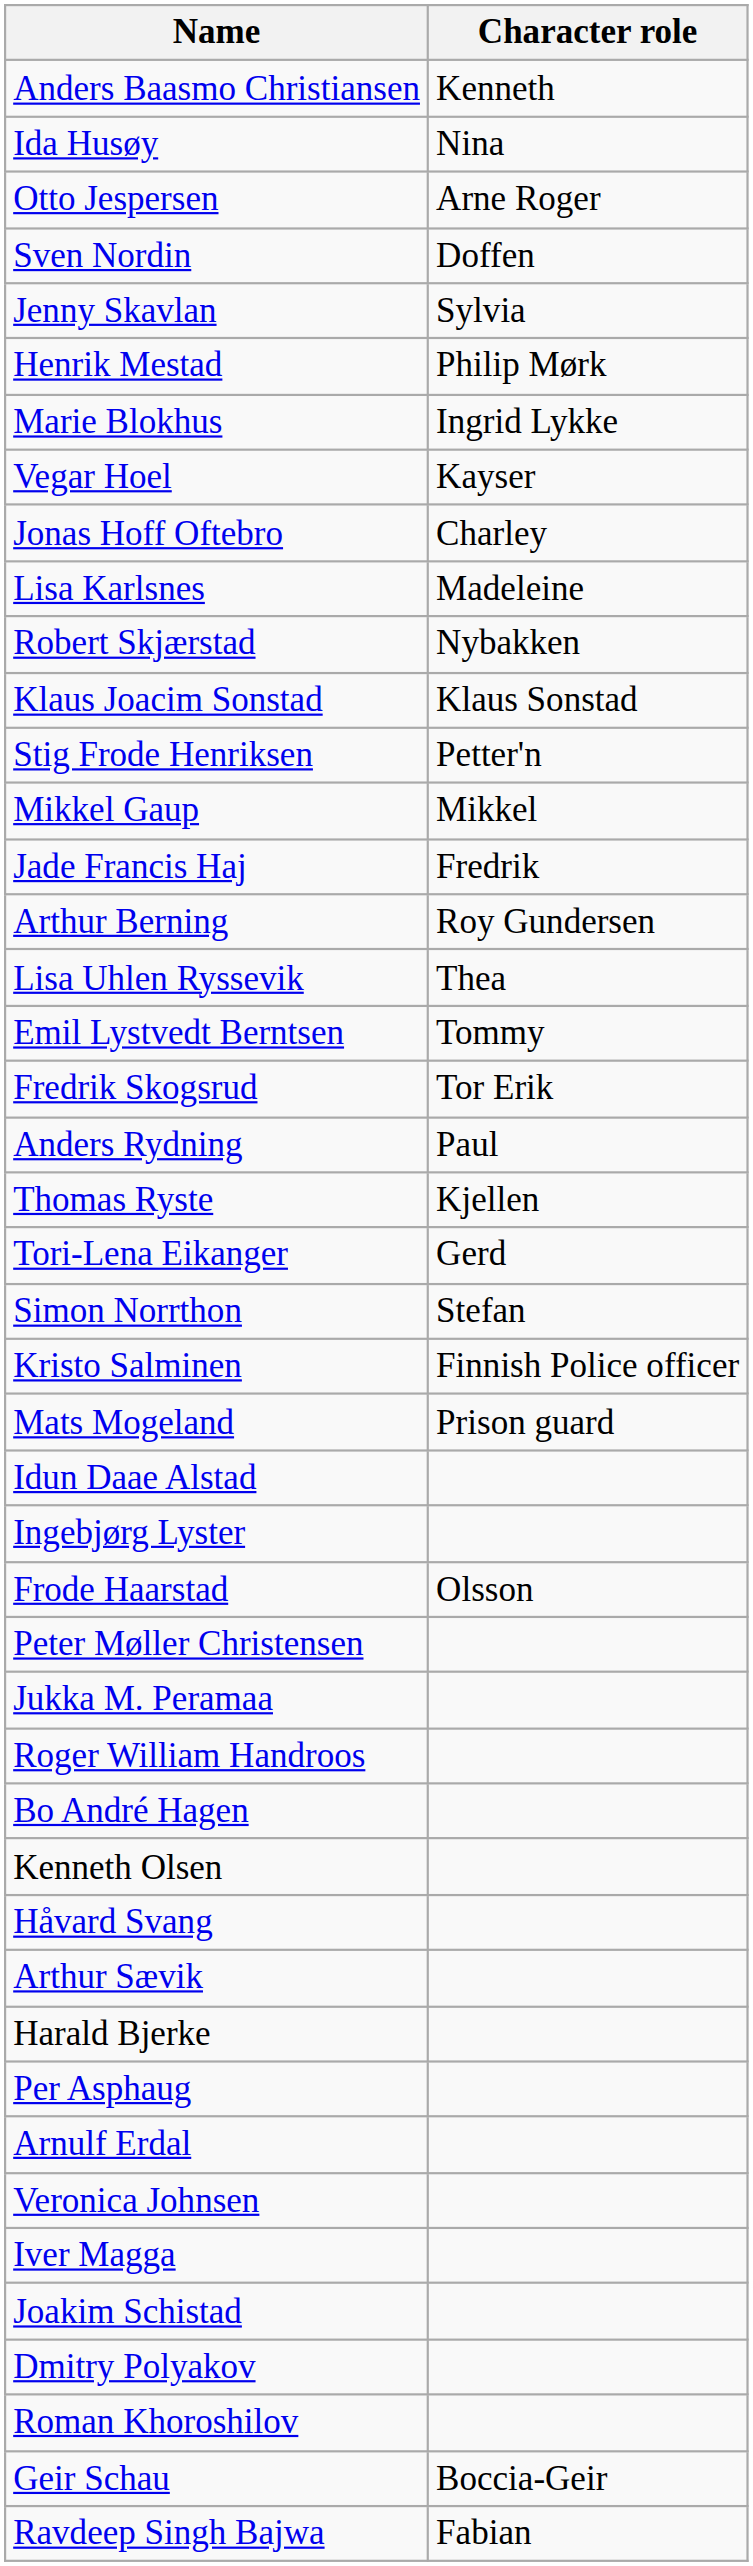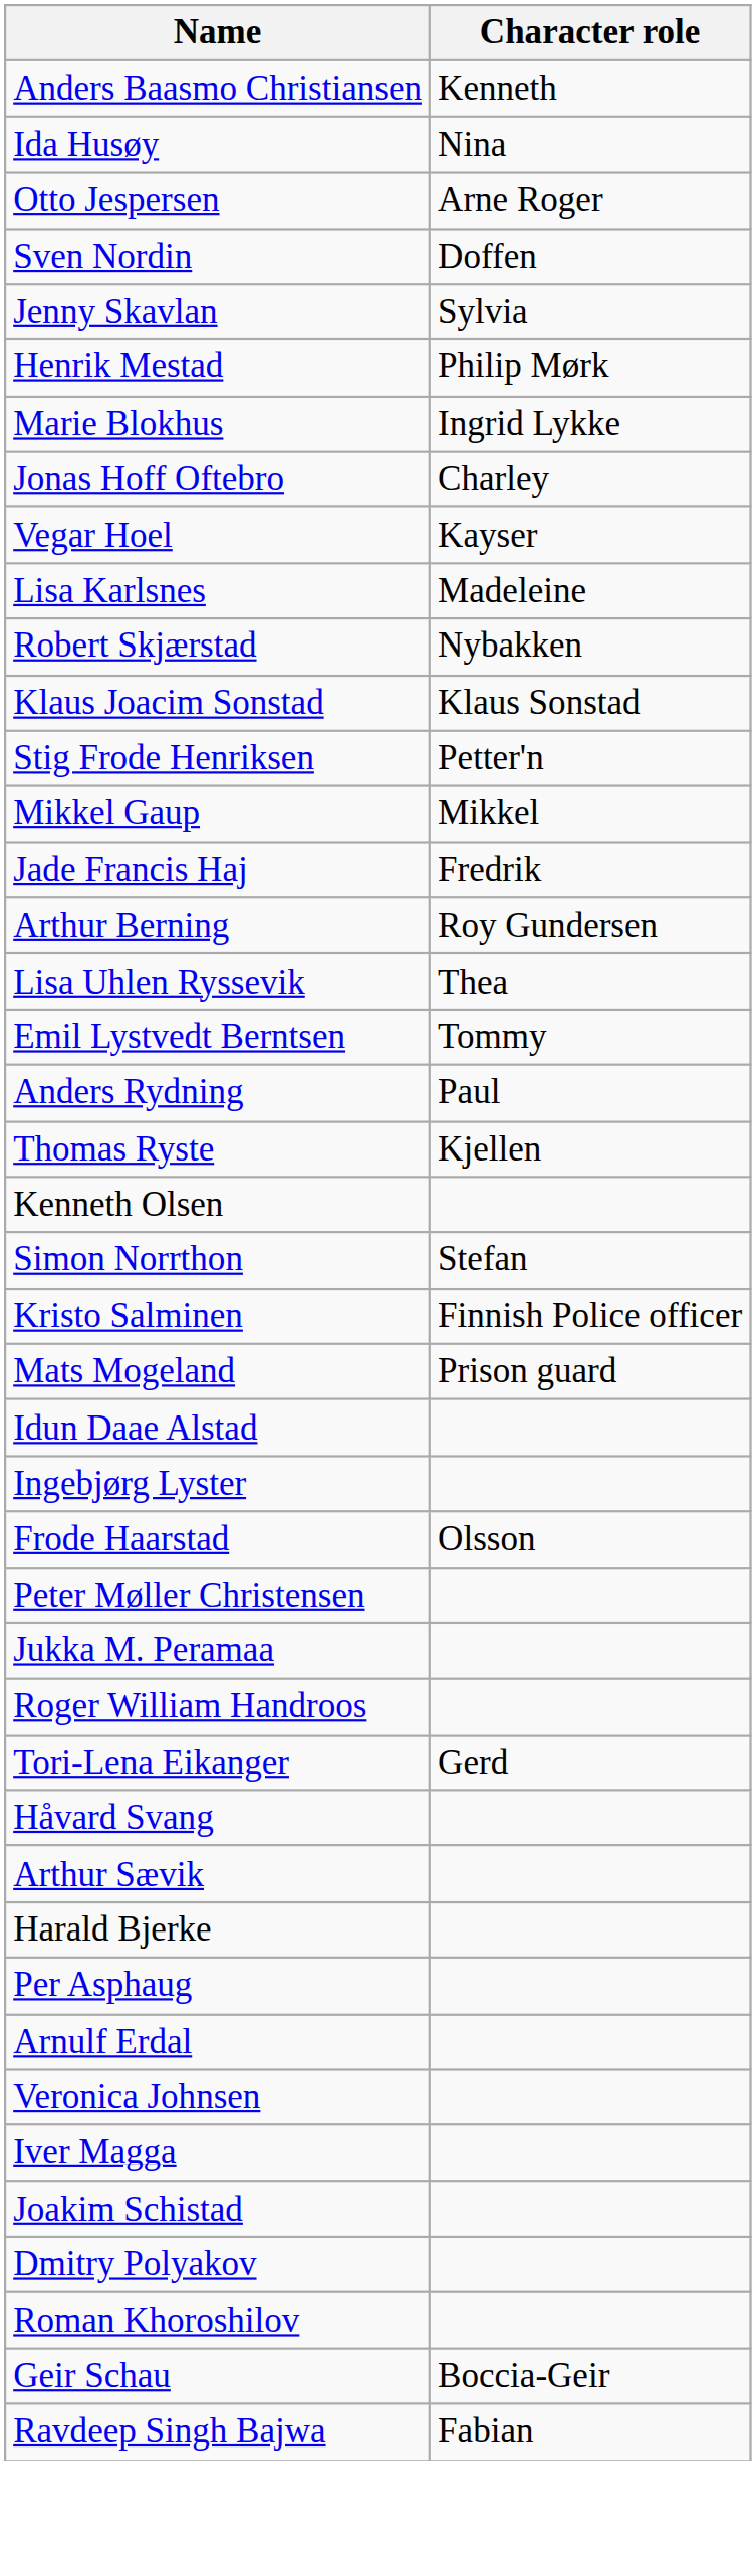 <table class="wikitable sortable mw-collapsible">
 <tr>
 <th>Name</th>
 <th>Character role</th>
 </tr>
 <tr>
 <td><a href='#'>Anders Baasmo Christiansen</a></td>
 <td>Kenneth</td>
 </tr>
 <tr>
 <td><a href='#'>Ida Husøy</a></td>
 <td>Nina</td>
 </tr>
 <tr>
 <td><a href='#'>Otto Jespersen</a></td>
 <td>Arne Roger</td>
 </tr>
 <tr>
 <td><a href='#'>Sven Nordin</a></td>
 <td>Doffen</td>
 </tr>
 <tr>
 <td><a href='#'>Jenny Skavlan</a></td>
 <td>Sylvia</td>
 </tr>
 <tr>
 <td><a href='#'>Henrik Mestad</a></td>
 <td>Philip Mørk</td>
 </tr>
 <tr>
 <td><a href='#'>Marie Blokhus</a></td>
 <td>Ingrid Lykke</td>
 </tr>
 <tr>
+<td><a href='#'>Jonas Hoff Oftebro</a></td>
+<td>Charley</td>
+</tr>
+<tr>
 <td><a href='#'>Vegar Hoel</a></td>
 <td>Kayser</td>
-</tr>
-<tr>
-<td><a href='#'>Jonas Hoff Oftebro</a></td>
-<td>Charley</td>
 </tr>
 <tr>
 <td><a href='#'>Lisa Karlsnes</a></td>
 <td>Madeleine</td>
 </tr>
 <tr>
 <td><a href='#'>Robert Skjærstad</a></td>
 <td>Nybakken</td>
 </tr>
 <tr>
 <td><a href='#'>Klaus Joacim Sonstad</a></td>
 <td>Klaus Sonstad</td>
 </tr>
 <tr>
 <td><a href='#'>Stig Frode Henriksen</a></td>
 <td>Petter'n</td>
 </tr>
 <tr>
 <td><a href='#'>Mikkel Gaup</a></td>
 <td>Mikkel</td>
 </tr>
 <tr>
 <td><a href='#'>Jade Francis Haj</a></td>
 <td>Fredrik</td>
 </tr>
 <tr>
 <td><a href='#'>Arthur Berning</a></td>
 <td>Roy Gundersen</td>
 </tr>
 <tr>
 <td><a href='#'>Lisa Uhlen Ryssevik</a></td>
 <td>Thea</td>
 </tr>
 <tr>
 <td><a href='#'>Emil Lystvedt Berntsen</a></td>
 <td>Tommy</td>
 </tr>
 <tr>
-<td><a href='#'>Fredrik Skogsrud</a></td>
-<td>Tor Erik</td>
-</tr>
-<tr>
 <td><a href='#'>Anders Rydning</a></td>
 <td>Paul</td>
 </tr>
 <tr>
 <td><a href='#'>Thomas Ryste</a></td>
 <td>Kjellen</td>
 </tr>
 <tr>
-<td><a href='#'>Tori-Lena Eikanger</a></td>
-<td>Gerd</td>
+<td>Kenneth Olsen</td>
+<td></td>
 </tr>
 <tr>
 <td><a href='#'>Simon Norrthon</a></td>
 <td>Stefan</td>
 </tr>
 <tr>
 <td><a href='#'>Kristo Salminen</a></td>
 <td>Finnish Police officer</td>
 </tr>
 <tr>
 <td><a href='#'>Mats Mogeland</a></td>
 <td>Prison guard</td>
 </tr>
 <tr>
 <td><a href='#'>Idun Daae Alstad</a></td>
 <td></td>
 </tr>
 <tr>
 <td><a href='#'>Ingebjørg Lyster</a></td>
 <td></td>
 </tr>
 <tr>
 <td><a href='#'>Frode Haarstad</a></td>
 <td>Olsson</td>
 </tr>
 <tr>
 <td><a href='#'>Peter Møller Christensen</a></td>
 <td></td>
 </tr>
 <tr>
 <td><a href='#'>Jukka M. Peramaa</a></td>
 <td></td>
 </tr>
 <tr>
 <td><a href='#'>Roger William Handroos</a></td>
 <td></td>
 </tr>
 <tr>
-<td><a href='#'>Bo André Hagen</a></td>
-<td></td>
-</tr>
-<tr>
-<td>Kenneth Olsen</td>
-<td></td>
+<td><a href='#'>Tori-Lena Eikanger</a></td>
+<td>Gerd</td>
 </tr>
 <tr>
 <td><a href='#'>Håvard Svang</a></td>
 <td></td>
 </tr>
 <tr>
 <td><a href='#'>Arthur Sævik</a></td>
 <td></td>
 </tr>
 <tr>
 <td>Harald Bjerke</td>
 <td></td>
 </tr>
 <tr>
 <td><a href='#'>Per Asphaug</a></td>
 <td></td>
 </tr>
 <tr>
 <td><a href='#'>Arnulf Erdal</a></td>
 <td></td>
 </tr>
 <tr>
 <td><a href='#'>Veronica Johnsen</a></td>
 <td></td>
 </tr>
 <tr>
 <td><a href='#'>Iver Magga</a></td>
 <td></td>
 </tr>
 <tr>
 <td><a href='#'>Joakim Schistad</a></td>
 <td></td>
 </tr>
 <tr>
 <td><a href='#'>Dmitry Polyakov</a></td>
 <td></td>
 </tr>
 <tr>
 <td><a href='#'>Roman Khoroshilov</a></td>
 <td></td>
 </tr>
 <tr>
 <td><a href='#'>Geir Schau</a></td>
 <td>Boccia-Geir</td>
 </tr>
 <tr>
 <td><a href='#'>Ravdeep Singh Bajwa</a></td>
 <td>Fabian</td>
 </tr>
 </table>
